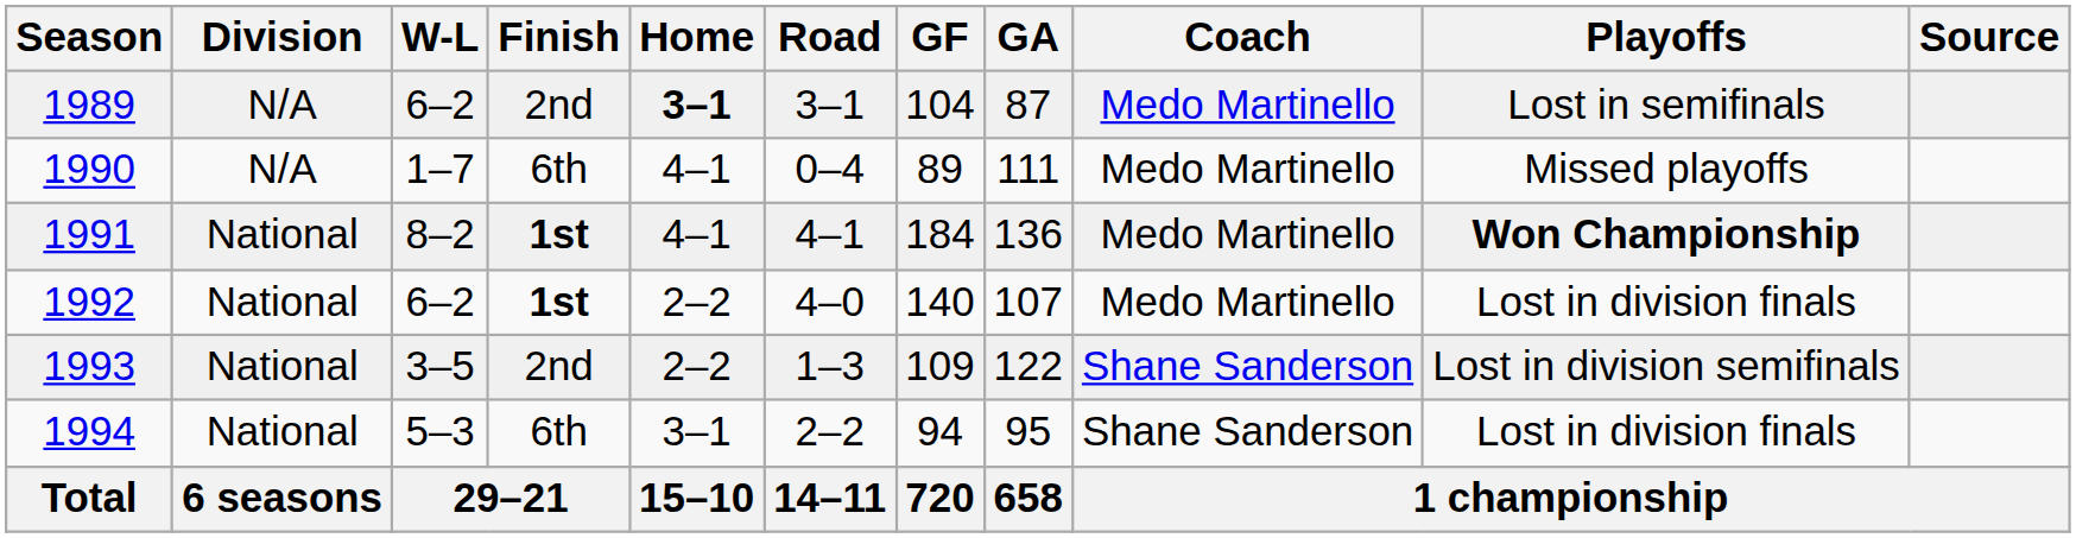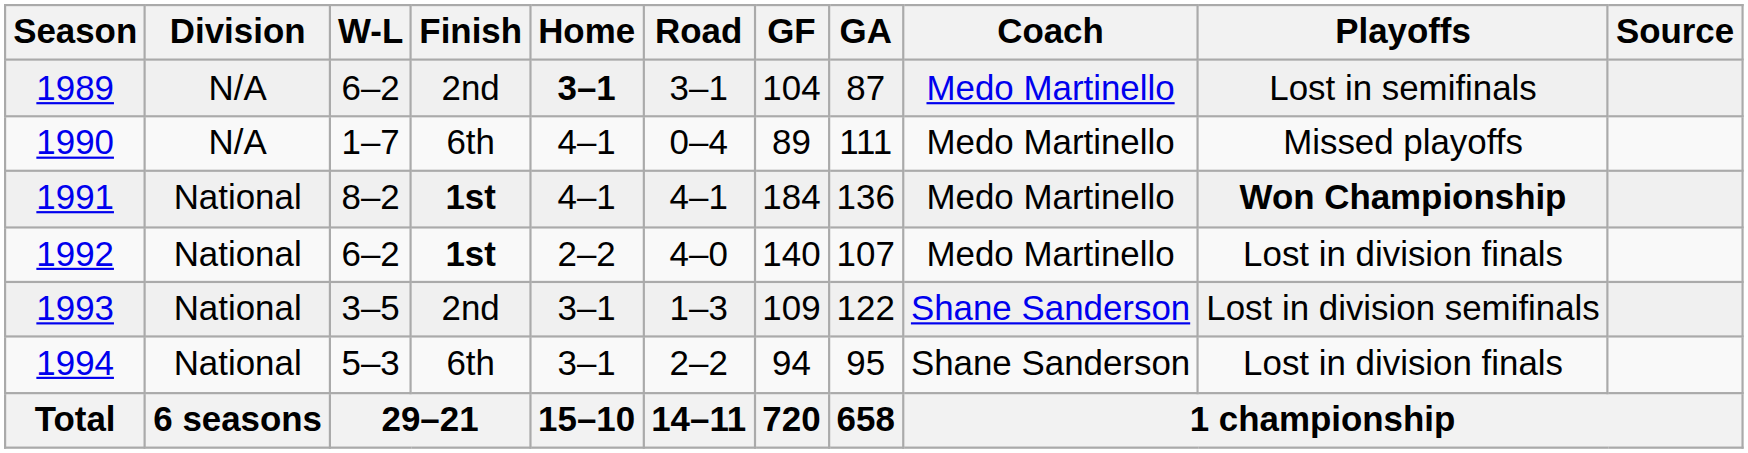 <table class="wikitable">
 <tr>
 <th>Season</th>
 <th>Division</th>
 <th>W-L</th>
 <th>Finish</th>
 <th>Home</th>
 <th>Road</th>
 <th>GF</th>
 <th>GA</th>
 <th>Coach</th>
 <th>Playoffs</th>
 <th>Source</th>
 </tr>
 <tr ALIGN=center bgcolor="#f0f0f0">
 <td><a href='#'>1989</a></td>
 <td>N/A</td>
 <td>6–2</td>
 <td>2nd</td>
 <td><strong>3–1</strong></td>
 <td>3–1</td>
 <td>104</td>
 <td>87</td>
 <td><a href='#'>Medo Martinello</a></td>
 <td>Lost in semifinals</td>
 <td></td>
 </tr>
 <tr ALIGN=center>
 <td><a href='#'>1990</a></td>
 <td>N/A</td>
 <td>1–7</td>
 <td>6th</td>
 <td>4–1</td>
 <td>0–4</td>
 <td>89</td>
 <td>111</td>
 <td>Medo Martinello</td>
 <td>Missed playoffs</td>
 <td></td>
 </tr>
 <tr ALIGN=center bgcolor="#f0f0f0">
 <td><a href='#'>1991</a></td>
 <td>National</td>
 <td>8–2</td>
 <td><strong>1st</strong></td>
 <td>4–1</td>
 <td>4–1</td>
 <td>184</td>
 <td>136</td>
 <td>Medo Martinello</td>
 <td><strong>Won Championship</strong></td>
 <td></td>
 </tr>
 <tr ALIGN=center>
 <td><a href='#'>1992</a></td>
 <td>National</td>
 <td>6–2</td>
 <td><strong>1st</strong></td>
 <td>2–2</td>
 <td>4–0</td>
 <td>140</td>
 <td>107</td>
 <td>Medo Martinello</td>
 <td>Lost in division finals</td>
 <td></td>
 </tr>
 <tr ALIGN=center bgcolor="#f0f0f0">
 <td><a href='#'>1993</a></td>
 <td>National</td>
 <td>3–5</td>
 <td>2nd</td>
-<td>2–2</td>
+<td>3–1</td>
 <td>1–3</td>
 <td>109</td>
 <td>122</td>
 <td><a href='#'>Shane Sanderson</a></td>
 <td>Lost in division semifinals</td>
 <td></td>
 </tr>
 <tr ALIGN=center>
 <td><a href='#'>1994</a></td>
 <td>National</td>
 <td>5–3</td>
 <td>6th</td>
 <td>3–1</td>
 <td>2–2</td>
 <td>94</td>
 <td>95</td>
 <td>Shane Sanderson</td>
 <td>Lost in division finals</td>
 <td></td>
 </tr>
 <tr ALIGN=center bgcolor="#e0e0e0">
 <th>Total</th>
 <th>6 seasons</th>
 <th colspan="2">29–21</th>
 <th>15–10</th>
 <th>14–11</th>
 <th>720</th>
 <th>658</th>
 <th colspan="3">1 championship</th>
 </tr>
 </table>
